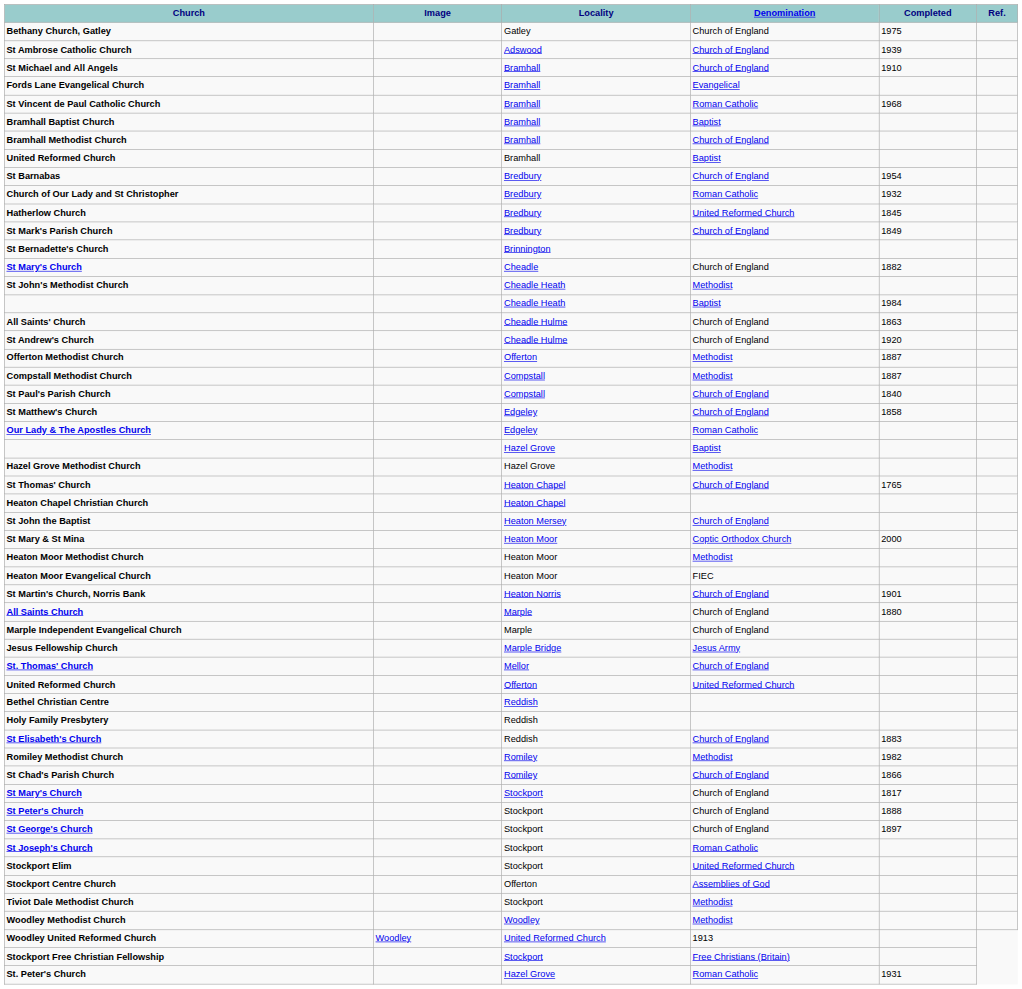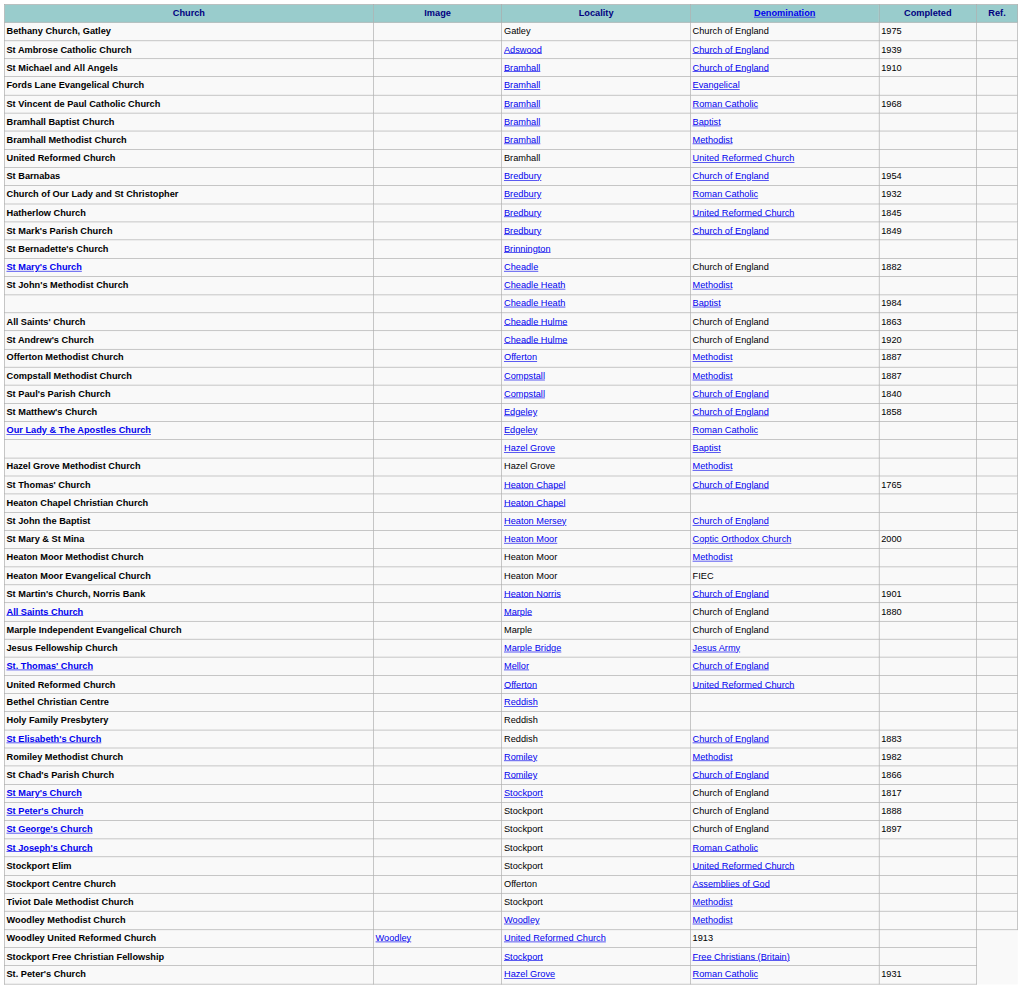 <table class="wikitable sortable" style="font-size:90%; width:100%; border:0; text-align:left; line-height:150%;">
 <tr>
 <th style="background:#9cc; color:navy; width:300px;">Church</th>
 <th style="background:#9cc; color:navy; width:100px;">Image</th>
 <th style="background:#9cc; color:navy; width:150px;">Locality</th>
 <th style="background:#9cc; color:navy; width:150px;"><a href='#'>Denomination</a></th>
 <th style="background:#9cc; color:navy; width:35px;">Completed</th>
 <th class="unsortable"  style="background:#9cc; color:navy; width:10px;">Ref.</th>
 </tr>
 <tr>
 <td><strong>Bethany Church, Gatley</strong></td>
 <td></td>
 <td>Gatley</td>
 <td>Church of England</td>
 <td>1975</td>
 <td></td>
 </tr>
 <tr>
 <td><strong>St Ambrose Catholic Church</strong></td>
 <td></td>
 <td><a href='#'>Adswood</a></td>
 <td><a href='#'>Church of England</a></td>
 <td>1939</td>
 <td></td>
 </tr>
 <tr>
 <td><strong>St Michael and All Angels</strong></td>
 <td></td>
 <td><a href='#'>Bramhall</a></td>
 <td><a href='#'>Church of England</a></td>
 <td>1910</td>
 <td></td>
 </tr>
 <tr>
 <td><strong>Fords Lane Evangelical Church</strong></td>
 <td></td>
 <td><a href='#'>Bramhall</a></td>
 <td><a href='#'>Evangelical</a></td>
 <td></td>
 <td></td>
 </tr>
 <tr>
 <td><strong>St Vincent de Paul Catholic Church</strong></td>
 <td></td>
 <td><a href='#'>Bramhall</a></td>
 <td><a href='#'>Roman Catholic</a></td>
 <td>1968</td>
 <td></td>
 </tr>
 <tr>
 <td><strong>Bramhall Baptist Church</strong></td>
 <td></td>
 <td><a href='#'>Bramhall</a></td>
 <td><a href='#'>Baptist</a></td>
 <td></td>
 <td></td>
 </tr>
 <tr>
 <td><strong>Bramhall Methodist Church</strong></td>
 <td></td>
 <td><a href='#'>Bramhall</a></td>
-<td><a href='#'>Church of England</a></td>
+<td><a href='#'>Methodist</a></td>
 <td></td>
 <td></td>
 </tr>
 <tr>
 <td><strong>United Reformed Church</strong></td>
 <td></td>
 <td>Bramhall</td>
-<td><a href='#'>Baptist</a></td>
+<td><a href='#'>United Reformed Church</a></td>
 <td></td>
 <td></td>
 </tr>
 <tr>
 <td><strong>St Barnabas</strong></td>
 <td></td>
 <td><a href='#'>Bredbury</a></td>
 <td><a href='#'>Church of England</a></td>
 <td>1954</td>
 <td></td>
 </tr>
 <tr>
 <td><strong>Church of Our Lady and St Christopher</strong></td>
 <td></td>
 <td><a href='#'>Bredbury</a></td>
 <td><a href='#'>Roman Catholic</a></td>
 <td>1932</td>
 <td></td>
 </tr>
 <tr>
 <td><strong>Hatherlow Church</strong></td>
 <td></td>
 <td><a href='#'>Bredbury</a></td>
 <td><a href='#'>United Reformed Church</a></td>
 <td>1845</td>
 <td></td>
 </tr>
 <tr>
 <td><strong>St Mark's Parish Church</strong></td>
 <td></td>
 <td><a href='#'>Bredbury</a></td>
 <td><a href='#'>Church of England</a></td>
 <td>1849</td>
 <td></td>
 </tr>
 <tr>
 <td><strong>St Bernadette's Church</strong></td>
 <td></td>
 <td><a href='#'>Brinnington</a></td>
 <td></td>
 <td></td>
 <td></td>
 </tr>
 <tr>
 <td><strong><a href='#'>St Mary's Church</a></strong></td>
 <td></td>
 <td><a href='#'>Cheadle</a></td>
 <td>Church of England</td>
 <td>1882</td>
 <td></td>
 </tr>
 <tr>
 <td><strong>St John's Methodist Church</strong></td>
 <td></td>
 <td><a href='#'>Cheadle Heath</a></td>
 <td><a href='#'>Methodist</a></td>
 <td></td>
 <td></td>
 </tr>
 <tr>
 <td><strong></strong></td>
 <td><br></td>
 <td><a href='#'>Cheadle Heath</a></td>
 <td><a href='#'>Baptist</a></td>
 <td>1984</td>
 <td></td>
 </tr>
 <tr>
 <td><strong>All Saints' Church</strong></td>
 <td></td>
 <td><a href='#'>Cheadle Hulme</a></td>
 <td>Church of England</td>
 <td>1863</td>
 <td></td>
 </tr>
 <tr>
 <td><strong>St Andrew's Church</strong></td>
 <td></td>
 <td><a href='#'>Cheadle Hulme</a></td>
 <td>Church of England</td>
 <td>1920</td>
 <td></td>
 </tr>
 <tr>
 <td><strong>Offerton Methodist Church</strong></td>
 <td></td>
 <td><a href='#'>Offerton</a></td>
 <td><a href='#'>Methodist</a></td>
 <td>1887</td>
 <td></td>
 </tr>
 <tr>
 <td><strong>Compstall Methodist Church</strong></td>
 <td></td>
 <td><a href='#'>Compstall</a></td>
 <td><a href='#'>Methodist</a></td>
 <td>1887</td>
 <td></td>
 </tr>
 <tr>
 <td><strong>St Paul's Parish Church</strong></td>
 <td></td>
 <td><a href='#'>Compstall</a></td>
 <td><a href='#'>Church of England</a></td>
 <td>1840</td>
 <td></td>
 </tr>
 <tr>
 <td><strong>St Matthew's Church</strong></td>
 <td></td>
 <td><a href='#'>Edgeley</a></td>
 <td><a href='#'>Church of England</a></td>
 <td>1858</td>
 <td></td>
 </tr>
 <tr>
 <td><strong><a href='#'>Our Lady & The Apostles Church</a></strong></td>
 <td></td>
 <td><a href='#'>Edgeley</a></td>
 <td><a href='#'>Roman Catholic</a></td>
 <td></td>
 <td></td>
 </tr>
 <tr>
 <td><strong></strong></td>
 <td></td>
 <td><a href='#'>Hazel Grove</a></td>
 <td><a href='#'>Baptist</a></td>
 <td></td>
 <td></td>
 </tr>
 <tr>
 <td><strong>Hazel Grove Methodist Church</strong></td>
 <td></td>
 <td>Hazel Grove</td>
 <td><a href='#'>Methodist</a></td>
 <td></td>
 <td></td>
 </tr>
 <tr>
 <td><strong>St Thomas' Church</strong></td>
 <td></td>
 <td><a href='#'>Heaton Chapel</a></td>
 <td><a href='#'>Church of England</a></td>
 <td>1765</td>
 <td></td>
 </tr>
 <tr>
 <td><strong>Heaton Chapel Christian Church</strong></td>
 <td></td>
 <td><a href='#'>Heaton Chapel</a></td>
 <td></td>
 <td></td>
 <td></td>
 </tr>
 <tr>
 <td><strong>St John the Baptist</strong></td>
 <td></td>
 <td><a href='#'>Heaton Mersey</a></td>
 <td><a href='#'>Church of England</a></td>
 <td></td>
 <td></td>
 </tr>
 <tr>
 <td><strong>St Mary & St Mina</strong></td>
 <td></td>
 <td><a href='#'>Heaton Moor</a></td>
 <td><a href='#'>Coptic Orthodox Church</a></td>
 <td>2000</td>
 <td></td>
 </tr>
 <tr>
 <td><strong>Heaton Moor Methodist Church</strong></td>
 <td></td>
 <td>Heaton Moor</td>
 <td><a href='#'>Methodist</a></td>
 <td></td>
 <td></td>
 </tr>
 <tr>
 <td><strong>Heaton Moor Evangelical Church</strong></td>
 <td></td>
 <td>Heaton Moor</td>
 <td>FIEC</td>
 <td></td>
 <td></td>
 </tr>
 <tr>
 <td><strong>St Martin's Church, Norris Bank</strong></td>
 <td></td>
 <td><a href='#'>Heaton Norris</a></td>
 <td><a href='#'>Church of England</a></td>
 <td>1901</td>
 <td></td>
 </tr>
 <tr>
 <td><strong><a href='#'>All Saints Church</a></strong></td>
 <td></td>
 <td><a href='#'>Marple</a></td>
 <td>Church of England</td>
 <td>1880</td>
 <td></td>
 </tr>
 <tr>
 <td><strong>Marple Independent Evangelical Church</strong></td>
 <td></td>
 <td>Marple</td>
 <td>Church of England</td>
 <td></td>
 <td></td>
 </tr>
 <tr>
 <td><strong>Jesus Fellowship Church</strong></td>
 <td></td>
 <td><a href='#'>Marple Bridge</a></td>
 <td><a href='#'>Jesus Army</a></td>
 <td></td>
 <td></td>
 </tr>
 <tr>
 <td><strong><a href='#'>St. Thomas' Church</a></strong></td>
 <td></td>
 <td><a href='#'>Mellor</a></td>
 <td><a href='#'>Church of England</a></td>
 <td></td>
 <td></td>
 </tr>
 <tr>
 <td><strong>United Reformed Church</strong></td>
 <td></td>
 <td><a href='#'>Offerton</a></td>
 <td><a href='#'>United Reformed Church</a></td>
 <td></td>
 <td></td>
 </tr>
 <tr>
 <td><strong>Bethel Christian Centre</strong></td>
 <td></td>
 <td><a href='#'>Reddish</a></td>
 <td></td>
 <td></td>
 <td></td>
 </tr>
 <tr>
 <td><strong>Holy Family Presbytery</strong></td>
 <td></td>
 <td>Reddish</td>
 <td></td>
 <td></td>
 <td></td>
 </tr>
 <tr>
 <td><strong><a href='#'>St Elisabeth's Church</a></strong></td>
 <td></td>
 <td>Reddish</td>
 <td><a href='#'>Church of England</a></td>
 <td>1883</td>
 <td></td>
 </tr>
 <tr>
 <td><strong>Romiley Methodist Church</strong></td>
 <td></td>
 <td><a href='#'>Romiley</a></td>
 <td><a href='#'>Methodist</a></td>
 <td>1982</td>
 <td></td>
 </tr>
 <tr>
 <td><strong>St Chad's Parish Church</strong></td>
 <td></td>
 <td><a href='#'>Romiley</a></td>
 <td><a href='#'>Church of England</a></td>
 <td>1866</td>
 <td></td>
 </tr>
 <tr>
 <td><strong><a href='#'>St Mary's Church</a></strong></td>
 <td></td>
 <td><a href='#'>Stockport</a></td>
 <td>Church of England</td>
 <td>1817</td>
 <td></td>
 </tr>
 <tr>
 <td><strong><a href='#'>St Peter's Church</a></strong></td>
 <td></td>
 <td>Stockport</td>
 <td>Church of England</td>
 <td>1888</td>
 <td></td>
 </tr>
 <tr>
 <td><strong><a href='#'>St George's Church</a></strong></td>
 <td></td>
 <td>Stockport</td>
 <td>Church of England</td>
 <td>1897</td>
 <td></td>
 </tr>
 <tr>
 <td><strong><a href='#'>St Joseph's Church</a></strong></td>
 <td></td>
 <td>Stockport</td>
 <td><a href='#'>Roman Catholic</a></td>
 <td></td>
 <td></td>
 </tr>
 <tr>
 <td><strong>Stockport Elim</strong></td>
 <td></td>
 <td>Stockport</td>
 <td><a href='#'>United Reformed Church</a></td>
 <td></td>
 <td></td>
 </tr>
 <tr>
 <td><strong>Stockport Centre Church</strong></td>
 <td></td>
 <td>Offerton</td>
 <td><a href='#'>Assemblies of God</a></td>
 <td></td>
 <td></td>
 </tr>
 <tr>
 <td><strong>Tiviot Dale Methodist Church</strong></td>
 <td></td>
 <td>Stockport</td>
 <td><a href='#'>Methodist</a></td>
 <td></td>
 <td></td>
 </tr>
 <tr>
 <td><strong>Woodley Methodist Church</strong></td>
 <td></td>
 <td><a href='#'>Woodley</a></td>
 <td><a href='#'>Methodist</a></td>
 <td></td>
 <td></td>
 </tr>
 <tr>
 <td><strong>Woodley United Reformed Church</strong></td>
 <td><a href='#'>Woodley</a></td>
 <td><a href='#'>United Reformed Church</a></td>
 <td>1913</td>
 <td></td>
 </tr>
 <tr>
 <td><strong>Stockport Free Christian Fellowship</strong></td>
 <td></td>
 <td><a href='#'>Stockport</a></td>
 <td><a href='#'>Free Christians (Britain)</a></td>
 <td></td>
 </tr>
 <tr>
 <td><strong>St. Peter's Church</strong></td>
 <td></td>
 <td><a href='#'>Hazel Grove</a></td>
 <td><a href='#'>Roman Catholic</a></td>
 <td>1931</td>
 </tr>
 </table>
